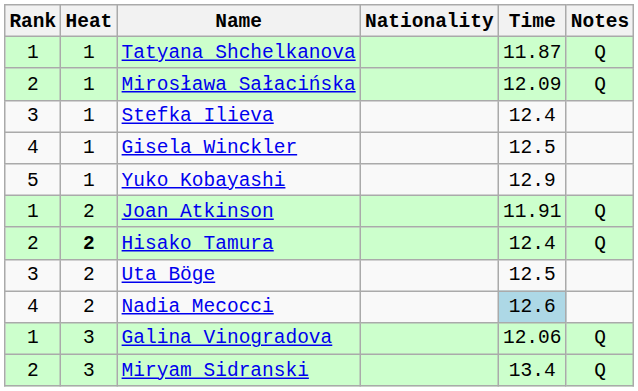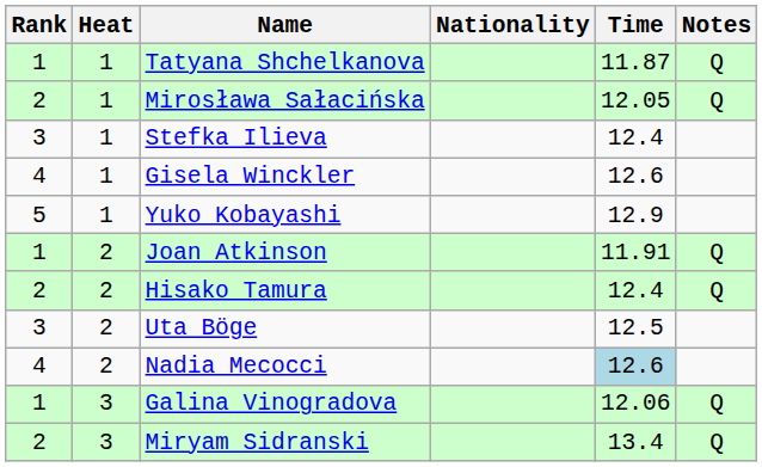 <table class="wikitable sortable" style="text-align:center">
 <tr>
 <th>Rank</th>
 <th>Heat</th>
 <th>Name</th>
 <th>Nationality</th>
 <th>Time</th>
 <th>Notes</th>
 </tr>
 <tr bgcolor=ccffcc>
 <td>1</td>
 <td>1</td>
 <td align=left><a href='#'>Tatyana Shchelkanova</a></td>
 <td align=left></td>
 <td>11.87</td>
 <td>Q</td>
 </tr>
 <tr bgcolor=ccffcc>
 <td>2</td>
 <td>1</td>
 <td align=left><a href='#'>Mirosława Sałacińska</a></td>
 <td align=left></td>
-<td>12.09</td>
+<td>12.05</td>
 <td>Q</td>
 </tr>
 <tr>
 <td>3</td>
 <td>1</td>
 <td align=left><a href='#'>Stefka Ilieva</a></td>
 <td align=left></td>
 <td>12.4</td>
 <td></td>
 </tr>
 <tr>
 <td>4</td>
 <td>1</td>
 <td align=left><a href='#'>Gisela Winckler</a></td>
 <td align=left></td>
-<td>12.5</td>
+<td>12.6</td>
 <td></td>
 </tr>
 <tr>
 <td>5</td>
 <td>1</td>
 <td align=left><a href='#'>Yuko Kobayashi</a></td>
 <td align=left></td>
 <td>12.9</td>
 <td></td>
 </tr>
 <tr bgcolor=ccffcc>
 <td>1</td>
 <td>2</td>
 <td align=left><a href='#'>Joan Atkinson</a></td>
 <td align=left></td>
 <td>11.91</td>
 <td>Q</td>
 </tr>
 <tr bgcolor=ccffcc>
 <td>2</td>
-<td><strong>2</strong></td>
+<td>2</td>
 <td align=left><a href='#'>Hisako Tamura</a></td>
 <td align=left></td>
 <td>12.4</td>
 <td>Q</td>
 </tr>
 <tr>
 <td>3</td>
 <td>2</td>
 <td align=left><a href='#'>Uta Böge</a></td>
 <td align=left></td>
 <td>12.5</td>
 <td></td>
 </tr>
 <tr>
 <td>4</td>
 <td>2</td>
 <td align=left><a href='#'>Nadia Mecocci</a></td>
 <td align=left></td>
 <td style="background: lightblue;">12.6</td>
 <td></td>
 </tr>
 <tr bgcolor=ccffcc>
 <td>1</td>
 <td>3</td>
 <td align=left><a href='#'>Galina Vinogradova</a></td>
 <td align=left></td>
 <td>12.06</td>
 <td>Q</td>
 </tr>
 <tr bgcolor=ccffcc>
 <td>2</td>
 <td>3</td>
 <td align=left><a href='#'>Miryam Sidranski</a></td>
 <td align=left></td>
 <td>13.4</td>
 <td>Q</td>
 </tr>
 </table>
